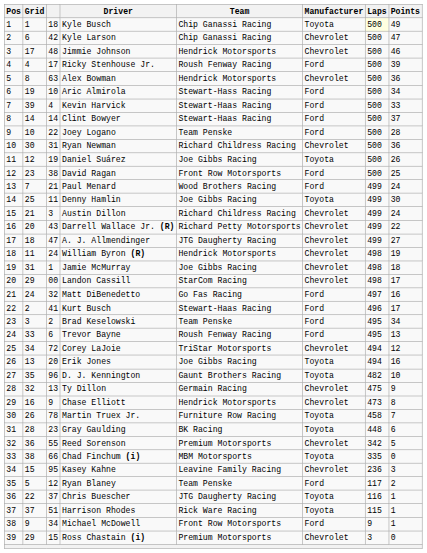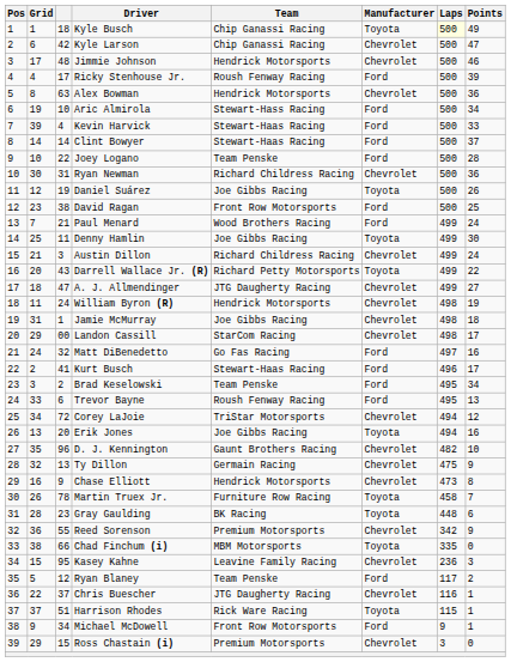 <table class="wikitable" style="font-size:98%">
 <tr>
 <th>Pos</th>
 <th>Grid</th>
 <th></th>
 <th>Driver</th>
 <th>Team</th>
 <th>Manufacturer</th>
 <th>Laps</th>
 <th>Points</th>
 </tr>
 <tr>
 <td>1</td>
 <td>1</td>
 <td>18</td>
 <td>Kyle Busch</td>
 <td>Chip Ganassi Racing</td>
 <td>Toyota</td>
 <td style="background: lightyellow;">500</td>
 <td>49</td>
 </tr>
 <tr>
 <td>2</td>
 <td>6</td>
 <td>42</td>
 <td>Kyle Larson</td>
 <td>Chip Ganassi Racing</td>
 <td>Chevrolet</td>
 <td>500</td>
 <td>47</td>
 </tr>
 <tr>
 <td>3</td>
 <td>17</td>
 <td>48</td>
 <td>Jimmie Johnson</td>
 <td>Hendrick Motorsports</td>
 <td>Chevrolet</td>
 <td>500</td>
 <td>46</td>
 </tr>
 <tr>
 <td>4</td>
 <td>4</td>
 <td>17</td>
 <td>Ricky Stenhouse Jr.</td>
 <td>Roush Fenway Racing</td>
 <td>Ford</td>
 <td>500</td>
 <td>39</td>
 </tr>
 <tr>
 <td>5</td>
 <td>8</td>
 <td>63</td>
 <td>Alex Bowman</td>
 <td>Hendrick Motorsports</td>
 <td>Chevrolet</td>
 <td>500</td>
 <td>36</td>
 </tr>
 <tr>
 <td>6</td>
 <td>19</td>
 <td>10</td>
 <td>Aric Almirola</td>
 <td>Stewart-Hass Racing</td>
 <td>Ford</td>
 <td>500</td>
 <td>34</td>
 </tr>
 <tr>
 <td>7</td>
 <td>39</td>
 <td>4</td>
 <td>Kevin Harvick</td>
 <td>Stewart-Haas Racing</td>
 <td>Ford</td>
 <td>500</td>
 <td>33</td>
 </tr>
 <tr>
 <td>8</td>
 <td>14</td>
 <td>14</td>
 <td>Clint Bowyer</td>
 <td>Stewart-Haas Racing</td>
 <td>Ford</td>
 <td>500</td>
 <td>37</td>
 </tr>
 <tr>
 <td>9</td>
 <td>10</td>
 <td>22</td>
 <td>Joey Logano</td>
 <td>Team Penske</td>
 <td>Ford</td>
 <td>500</td>
 <td>28</td>
 </tr>
 <tr>
 <td>10</td>
 <td>30</td>
 <td>31</td>
 <td>Ryan Newman</td>
 <td>Richard Childress Racing</td>
 <td>Chevrolet</td>
 <td>500</td>
 <td>36</td>
 </tr>
 <tr>
 <td>11</td>
 <td>12</td>
 <td>19</td>
 <td>Daniel Suárez</td>
 <td>Joe Gibbs Racing</td>
 <td>Toyota</td>
 <td>500</td>
 <td>26</td>
 </tr>
 <tr>
 <td>12</td>
 <td>23</td>
 <td>38</td>
 <td>David Ragan</td>
 <td>Front Row Motorsports</td>
 <td>Ford</td>
 <td>500</td>
 <td>25</td>
 </tr>
 <tr>
 <td>13</td>
 <td>7</td>
 <td>21</td>
 <td>Paul Menard</td>
 <td>Wood Brothers Racing</td>
 <td>Ford</td>
 <td>499</td>
 <td>24</td>
 </tr>
 <tr>
 <td>14</td>
 <td>25</td>
 <td>11</td>
 <td>Denny Hamlin</td>
 <td>Joe Gibbs Racing</td>
 <td>Toyota</td>
 <td>499</td>
 <td>30</td>
 </tr>
 <tr>
 <td>15</td>
 <td>21</td>
 <td>3</td>
 <td>Austin Dillon</td>
 <td>Richard Childress Racing</td>
 <td>Chevrolet</td>
 <td>499</td>
 <td>24</td>
 </tr>
 <tr>
 <td>16</td>
 <td>20</td>
 <td>43</td>
 <td>Darrell Wallace Jr. <strong>(R)</strong></td>
 <td>Richard Petty Motorsports</td>
-<td>Chevrolet</td>
+<td>Toyota</td>
 <td>499</td>
 <td>22</td>
 </tr>
 <tr>
 <td>17</td>
 <td>18</td>
 <td>47</td>
 <td>A. J. Allmendinger</td>
 <td>JTG Daugherty Racing</td>
 <td>Chevrolet</td>
 <td>499</td>
 <td>27</td>
 </tr>
 <tr>
 <td>18</td>
 <td>11</td>
 <td>24</td>
 <td>William Byron <strong>(R)</strong></td>
 <td>Hendrick Motorsports</td>
 <td>Chevrolet</td>
 <td>498</td>
 <td>19</td>
 </tr>
 <tr>
 <td>19</td>
 <td>31</td>
 <td>1</td>
 <td>Jamie McMurray</td>
 <td>Joe Gibbs Racing</td>
 <td>Chevrolet</td>
 <td>498</td>
 <td>18</td>
 </tr>
 <tr>
 <td>20</td>
 <td>29</td>
 <td>00</td>
 <td>Landon Cassill</td>
 <td>StarCom Racing</td>
 <td>Chevrolet</td>
 <td>498</td>
 <td>17</td>
 </tr>
 <tr>
 <td>21</td>
 <td>24</td>
 <td>32</td>
 <td>Matt DiBenedetto</td>
 <td>Go Fas Racing</td>
 <td>Ford</td>
 <td>497</td>
 <td>16</td>
 </tr>
 <tr>
 <td>22</td>
 <td>2</td>
 <td>41</td>
 <td>Kurt Busch</td>
 <td>Stewart-Haas Racing</td>
 <td>Ford</td>
 <td>496</td>
 <td>17</td>
 </tr>
 <tr>
 <td>23</td>
 <td>3</td>
 <td>2</td>
 <td>Brad Keselowski</td>
 <td>Team Penske</td>
 <td>Ford</td>
 <td>495</td>
 <td>34</td>
 </tr>
 <tr>
 <td>24</td>
 <td>33</td>
 <td>6</td>
 <td>Trevor Bayne</td>
 <td>Roush Fenway Racing</td>
 <td>Ford</td>
 <td>495</td>
 <td>13</td>
 </tr>
 <tr>
 <td>25</td>
 <td>34</td>
 <td>72</td>
 <td>Corey LaJoie</td>
 <td>TriStar Motorsports</td>
 <td>Chevrolet</td>
 <td>494</td>
 <td>12</td>
 </tr>
 <tr>
 <td>26</td>
 <td>13</td>
 <td>20</td>
 <td>Erik Jones</td>
 <td>Joe Gibbs Racing</td>
 <td>Toyota</td>
 <td>494</td>
 <td>16</td>
 </tr>
 <tr>
 <td>27</td>
 <td>35</td>
 <td>96</td>
 <td>D. J. Kennington</td>
 <td>Gaunt Brothers Racing</td>
-<td>Toyota</td>
+<td>Chevrolet</td>
 <td>482</td>
 <td>10</td>
 </tr>
 <tr>
 <td>28</td>
 <td>32</td>
 <td>13</td>
 <td>Ty Dillon</td>
 <td>Germain Racing</td>
 <td>Chevrolet</td>
 <td>475</td>
 <td>9</td>
 </tr>
 <tr>
 <td>29</td>
 <td>16</td>
 <td>9</td>
 <td>Chase Elliott</td>
 <td>Hendrick Motorsports</td>
 <td>Chevrolet</td>
 <td>473</td>
 <td>8</td>
 </tr>
 <tr>
 <td>30</td>
 <td>26</td>
 <td>78</td>
 <td>Martin Truex Jr.</td>
 <td>Furniture Row Racing</td>
 <td>Toyota</td>
 <td>458</td>
 <td>7</td>
 </tr>
 <tr>
 <td>31</td>
 <td>28</td>
 <td>23</td>
 <td>Gray Gaulding</td>
 <td>BK Racing</td>
 <td>Toyota</td>
 <td>448</td>
 <td>6</td>
 </tr>
 <tr>
 <td>32</td>
 <td>36</td>
 <td>55</td>
 <td>Reed Sorenson</td>
 <td>Premium Motorsports</td>
 <td>Chevrolet</td>
 <td>342</td>
-<td>5</td>
+<td>9</td>
 </tr>
 <tr>
 <td>33</td>
 <td>38</td>
 <td>66</td>
 <td>Chad Finchum <strong>(i)</strong></td>
 <td>MBM Motorsports</td>
 <td>Toyota</td>
 <td>335</td>
 <td>0</td>
 </tr>
 <tr>
 <td>34</td>
 <td>15</td>
 <td>95</td>
 <td>Kasey Kahne</td>
 <td>Leavine Family Racing</td>
 <td>Chevrolet</td>
 <td>236</td>
 <td>3</td>
 </tr>
 <tr>
 <td>35</td>
 <td>5</td>
 <td>12</td>
 <td>Ryan Blaney</td>
 <td>Team Penske</td>
 <td>Ford</td>
 <td>117</td>
 <td>2</td>
 </tr>
 <tr>
 <td>36</td>
 <td>22</td>
 <td>37</td>
 <td>Chris Buescher</td>
 <td>JTG Daugherty Racing</td>
-<td>Toyota</td>
+<td>Chevrolet</td>
 <td>116</td>
 <td>1</td>
 </tr>
 <tr>
 <td>37</td>
 <td>37</td>
 <td>51</td>
 <td>Harrison Rhodes</td>
 <td>Rick Ware Racing</td>
 <td>Toyota</td>
 <td>115</td>
 <td>1</td>
 </tr>
 <tr>
 <td>38</td>
 <td>9</td>
 <td>34</td>
 <td>Michael McDowell</td>
 <td>Front Row Motorsports</td>
 <td>Ford</td>
 <td>9</td>
 <td>1</td>
 </tr>
 <tr>
 <td>39</td>
 <td>29</td>
 <td>15</td>
 <td>Ross Chastain <strong>(i)</strong></td>
 <td>Premium Motorsports</td>
 <td>Chevrolet</td>
 <td>3</td>
 <td>0</td>
 </tr>
 <tr>
 <th colspan="8"></th>
 </tr>
 </table>
